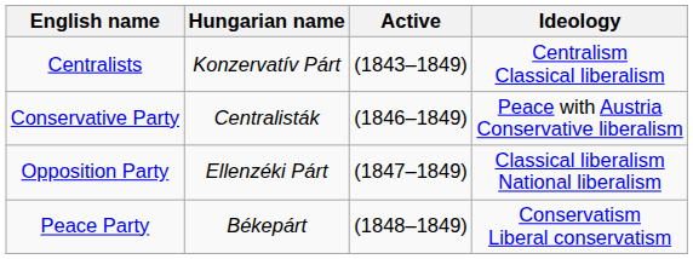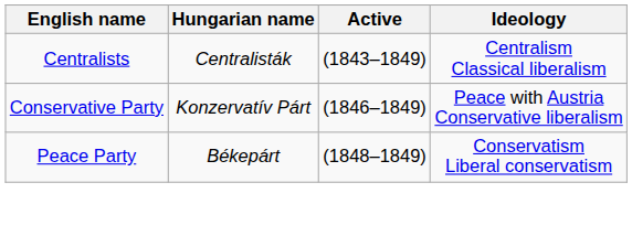 <table class="wikitable sortable" style="margin:0 0 0.5em 1em; text-align:center;">
 <tr>
 <th>English name</th>
 <th>Hungarian name</th>
 <th>Active</th>
 <th>Ideology</th>
 </tr>
 <tr>
 <td><a href='#'>Centralists</a></td>
-<td><em>Konzervatív Párt</em></td>
+<td><em>Centralisták</em></td>
 <td>(1843–1849)</td>
 <td><a href='#'>Centralism</a> <br><a href='#'>Classical liberalism</a></td>
 </tr>
 <tr>
 <td><a href='#'>Conservative Party</a></td>
-<td><em>Centralisták</em></td>
+<td><em>Konzervatív Párt</em></td>
 <td>(1846–1849)</td>
 <td><a href='#'>Peace</a> with <a href='#'>Austria</a> <br><a href='#'>Conservative liberalism</a></td>
-</tr>
-<tr>
-<td><a href='#'>Opposition Party</a></td>
-<td><em>Ellenzéki Párt</em></td>
-<td>(1847–1849)</td>
-<td><a href='#'>Classical liberalism</a> <br><a href='#'>National liberalism</a></td>
 </tr>
 <tr>
 <td><a href='#'>Peace Party</a></td>
 <td><em>Békepárt</em></td>
 <td>(1848–1849)</td>
 <td><a href='#'>Conservatism</a> <br><a href='#'>Liberal conservatism</a></td>
 </tr>
 </table>
